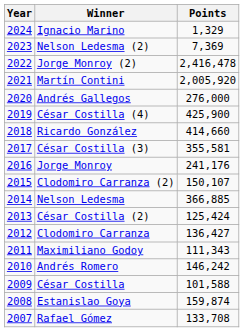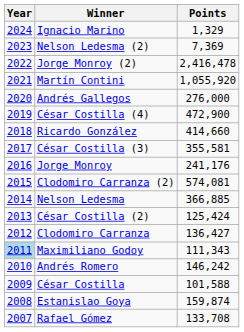 <table class=wikitable>
 <tr>
 <th>Year</th>
 <th>Winner</th>
 <th>Points</th>
 </tr>
 <tr>
 <td><a href='#'>2024</a></td>
 <td> <a href='#'>Ignacio Marino</a></td>
 <td align=center>1,329</td>
 </tr>
 <tr>
 <td><a href='#'>2023</a></td>
 <td> <a href='#'>Nelson Ledesma</a> (2)</td>
 <td align=center>7,369</td>
 </tr>
 <tr>
 <td><a href='#'>2022</a></td>
 <td> <a href='#'>Jorge Monroy</a> (2)</td>
 <td align=center>2,416,478</td>
 </tr>
 <tr>
 <td><a href='#'>2021</a></td>
 <td> <a href='#'>Martín Contini</a></td>
-<td align=center>2,005,920</td>
+<td align=center>1,055,920</td>
 </tr>
 <tr>
 <td><a href='#'>2020</a></td>
 <td> <a href='#'>Andrés Gallegos</a></td>
 <td align=center>276,000</td>
 </tr>
 <tr>
 <td><a href='#'>2019</a></td>
 <td> <a href='#'>César Costilla</a> (4)</td>
-<td align=center>425,900</td>
+<td align=center>472,900</td>
 </tr>
 <tr>
 <td><a href='#'>2018</a></td>
 <td> <a href='#'>Ricardo González</a></td>
 <td align=center>414,660</td>
 </tr>
 <tr>
 <td><a href='#'>2017</a></td>
 <td> <a href='#'>César Costilla</a> (3)</td>
 <td align=center>355,581</td>
 </tr>
 <tr>
 <td><a href='#'>2016</a></td>
 <td> <a href='#'>Jorge Monroy</a></td>
 <td align=center>241,176</td>
 </tr>
 <tr>
 <td><a href='#'>2015</a></td>
 <td> <a href='#'>Clodomiro Carranza</a> (2)</td>
-<td align=center>150,107</td>
+<td align=center>574,081</td>
 </tr>
 <tr>
 <td><a href='#'>2014</a></td>
 <td> <a href='#'>Nelson Ledesma</a></td>
 <td align=center>366,885</td>
 </tr>
 <tr>
 <td><a href='#'>2013</a></td>
 <td> <a href='#'>César Costilla</a> (2)</td>
 <td align=center>125,424</td>
 </tr>
 <tr>
 <td><a href='#'>2012</a></td>
 <td> <a href='#'>Clodomiro Carranza</a></td>
 <td align=center>136,427</td>
 </tr>
 <tr>
-<td><a href='#'>2011</a></td>
+<td style="background: lightblue;"><a href='#'>2011</a></td>
 <td> <a href='#'>Maximiliano Godoy</a></td>
 <td align=center>111,343</td>
 </tr>
 <tr>
 <td><a href='#'>2010</a></td>
 <td> <a href='#'>Andrés Romero</a></td>
 <td align=center>146,242</td>
 </tr>
 <tr>
 <td><a href='#'>2009</a></td>
 <td> <a href='#'>César Costilla</a></td>
 <td align=center>101,588</td>
 </tr>
 <tr>
 <td><a href='#'>2008</a></td>
 <td> <a href='#'>Estanislao Goya</a></td>
 <td align=center>159,874</td>
 </tr>
 <tr>
 <td><a href='#'>2007</a></td>
 <td> <a href='#'>Rafael Gómez</a></td>
 <td align=center>133,708</td>
 </tr>
 </table>
